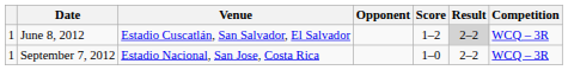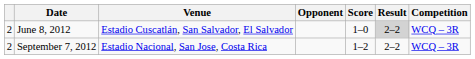 <table class="wikitable">
 <tr>
 <th></th>
 <th>Date</th>
 <th>Venue</th>
 <th>Opponent</th>
 <th>Score</th>
 <th>Result</th>
 <th>Competition</th>
 </tr>
 <tr>
-<td align="center">1</td>
+<td align="center">2</td>
 <td>June 8, 2012</td>
 <td><a href='#'>Estadio Cuscatlán</a>, <a href='#'>San Salvador</a>, <a href='#'>El Salvador</a></td>
 <td></td>
-<td align="center">1–2</td>
+<td align="center">1–0</td>
 <td align="center" style="background: lightgrey;">2–2</td>
 <td><a href='#'>WCQ – 3R</a></td>
 </tr>
 <tr>
-<td align="center">1</td>
+<td align="center">2</td>
 <td>September 7, 2012</td>
 <td><a href='#'>Estadio Nacional</a>, <a href='#'>San Jose</a>, <a href='#'>Costa Rica</a></td>
 <td></td>
-<td align="center">1–0</td>
+<td align="center">1–2</td>
 <td align="center">2–2</td>
 <td><a href='#'>WCQ – 3R</a></td>
 </tr>
 </table>
